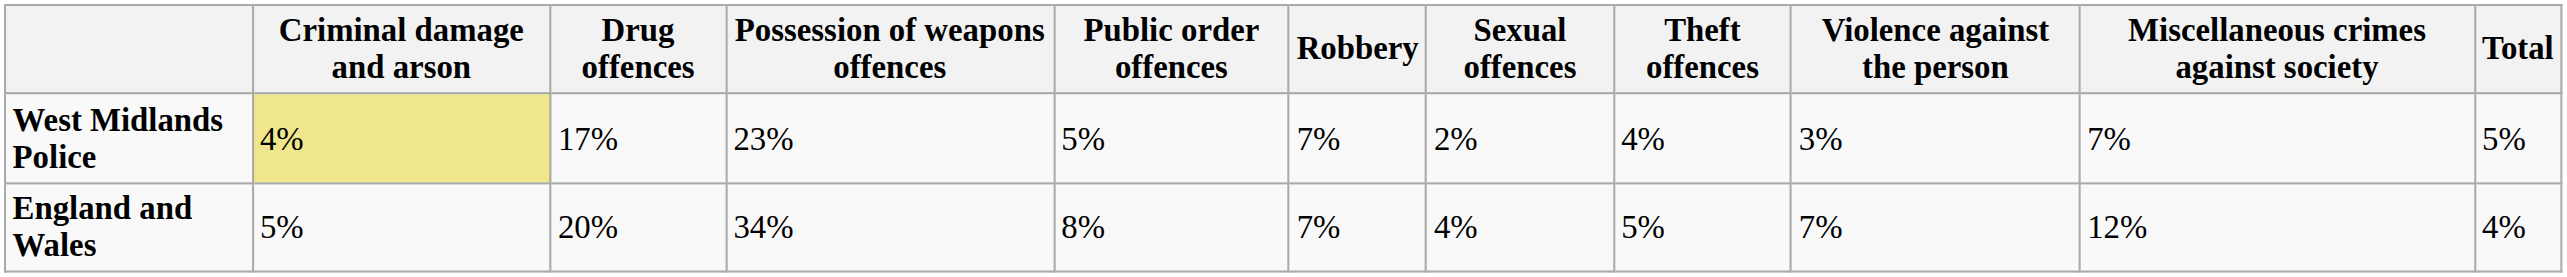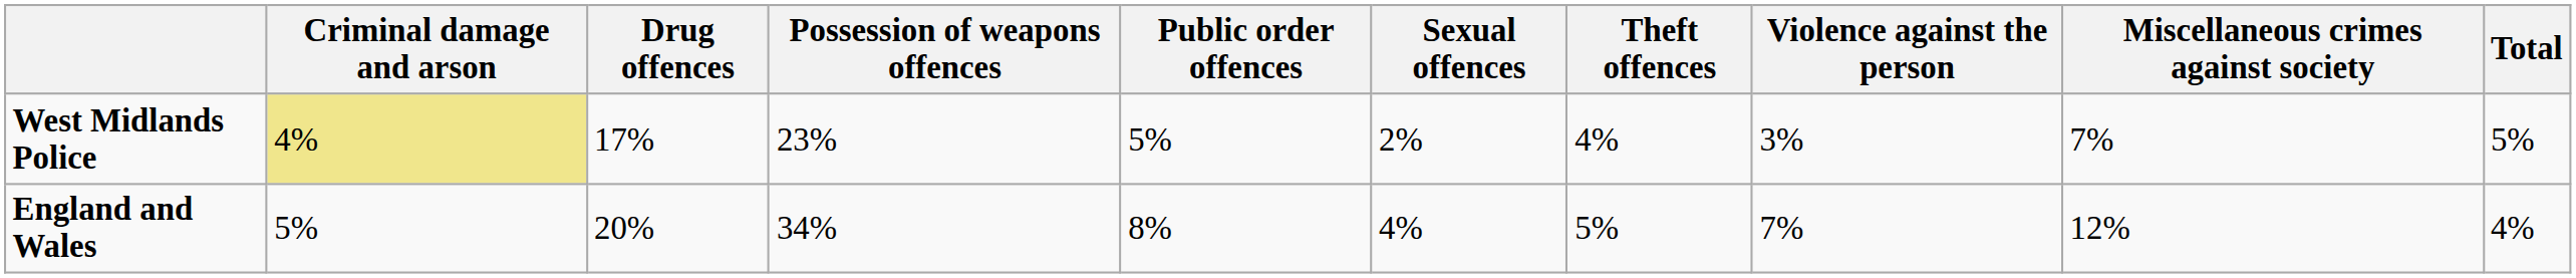 <table class="wikitable">
 <tr style="background:#efefef;">
 <th></th>
 <th>Criminal damage and arson</th>
 <th>Drug offences</th>
 <th>Possession of weapons offences</th>
 <th>Public order offences</th>
-<th>Robbery</th>
 <th>Sexual offences</th>
 <th>Theft offences</th>
 <th>Violence against the person</th>
 <th>Miscellaneous crimes against society</th>
 <th>Total</th>
 </tr>
 <tr>
 <td><strong>West Midlands Police</strong></td>
 <td style="background: khaki;">4%</td>
 <td>17%</td>
 <td>23%</td>
 <td>5%</td>
-<td>7%</td>
 <td>2%</td>
 <td>4%</td>
 <td>3%</td>
 <td>7%</td>
 <td>5%</td>
 </tr>
 <tr>
 <td><strong>England and Wales</strong></td>
 <td>5%</td>
 <td>20%</td>
 <td>34%</td>
 <td>8%</td>
-<td>7%</td>
 <td>4%</td>
 <td>5%</td>
 <td>7%</td>
 <td>12%</td>
 <td>4%</td>
 </tr>
 </table>
